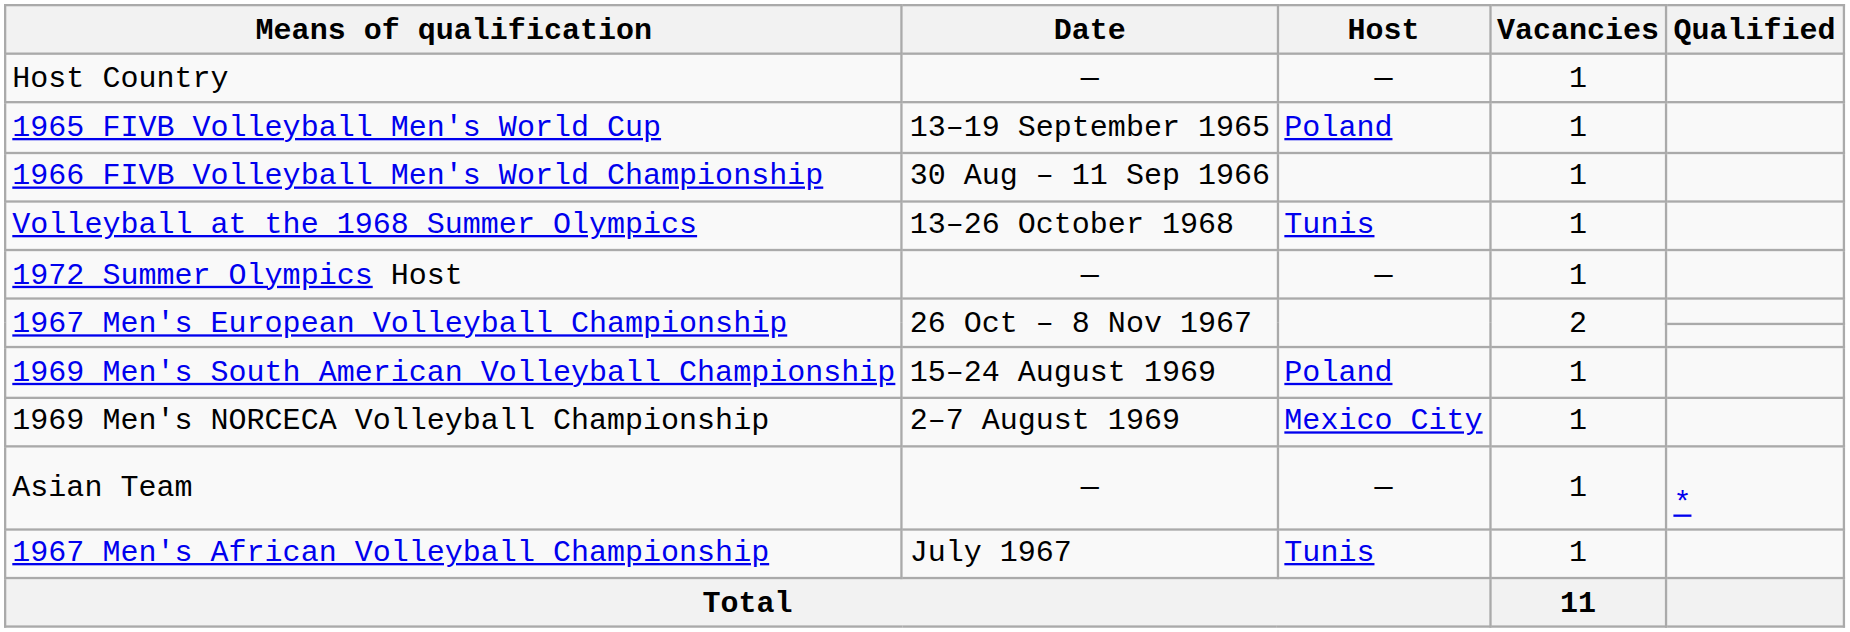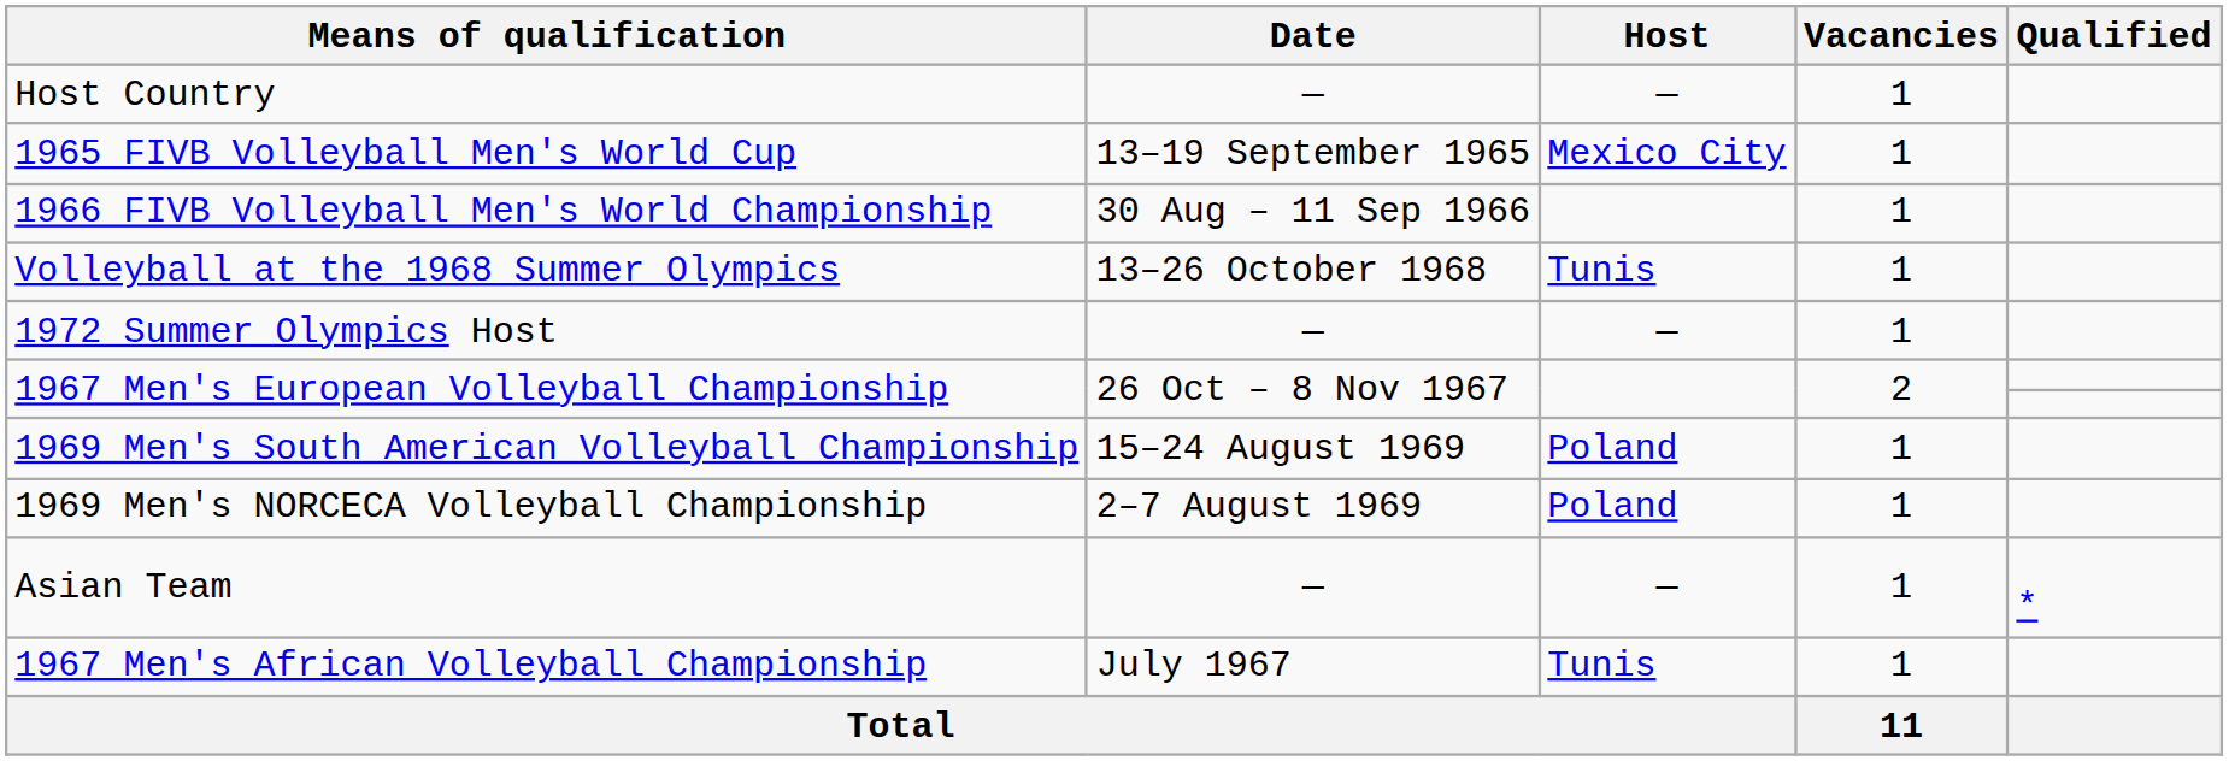 <table class="wikitable">
 <tr>
 <th>Means of qualification</th>
 <th>Date</th>
 <th>Host</th>
 <th>Vacancies</th>
 <th>Qualified</th>
 </tr>
 <tr>
 <td>Host Country</td>
 <td align=center>—</td>
 <td align=center>―</td>
 <td align=center>1</td>
 <td></td>
 </tr>
 <tr>
 <td><a href='#'>1965 FIVB Volleyball Men's World Cup</a></td>
 <td>13–19 September 1965</td>
-<td> <a href='#'>Poland</a></td>
+<td> <a href='#'>Mexico City</a></td>
 <td align=center>1</td>
 <td></td>
 </tr>
 <tr>
 <td><a href='#'>1966 FIVB Volleyball Men's World Championship</a></td>
 <td>30 Aug – 11 Sep 1966</td>
 <td></td>
 <td align=center>1</td>
 <td></td>
 </tr>
 <tr>
 <td><a href='#'>Volleyball at the 1968 Summer Olympics</a></td>
 <td>13–26 October 1968</td>
 <td> <a href='#'>Tunis</a></td>
 <td align=center>1</td>
 <td></td>
 </tr>
 <tr>
 <td><a href='#'>1972 Summer Olympics</a> Host</td>
 <td align=center>―</td>
 <td align=center>―</td>
 <td align=center>1</td>
 <td></td>
 </tr>
 <tr>
 <td rowspan=2><a href='#'>1967 Men's European Volleyball Championship</a></td>
 <td rowspan=2>26 Oct – 8 Nov 1967</td>
 <td rowspan=2></td>
 <td rowspan=2 align=center>2</td>
 <td></td>
 </tr>
 <tr>
 <td></td>
 </tr>
 <tr>
 <td><a href='#'>1969 Men's South American Volleyball Championship</a></td>
 <td>15–24 August 1969</td>
 <td> <a href='#'>Poland</a></td>
 <td align=center>1</td>
 <td></td>
 </tr>
 <tr>
 <td>1969 Men's NORCECA Volleyball Championship</td>
 <td>2–7 August 1969</td>
-<td> <a href='#'>Mexico City</a></td>
+<td> <a href='#'>Poland</a></td>
 <td align=center>1</td>
 <td></td>
 </tr>
 <tr>
 <td>Asian Team</td>
 <td align=center>―</td>
 <td align=center>―</td>
 <td align=center>1</td>
 <td><s></s><br><a href='#'>*</a></td>
 </tr>
 <tr>
 <td><a href='#'>1967 Men's African Volleyball Championship</a></td>
 <td>July 1967</td>
 <td> <a href='#'>Tunis</a></td>
 <td align=center>1</td>
 <td></td>
 </tr>
 <tr>
 <th colspan="3">Total</th>
 <th>11</th>
 <th></th>
 </tr>
 </table>
